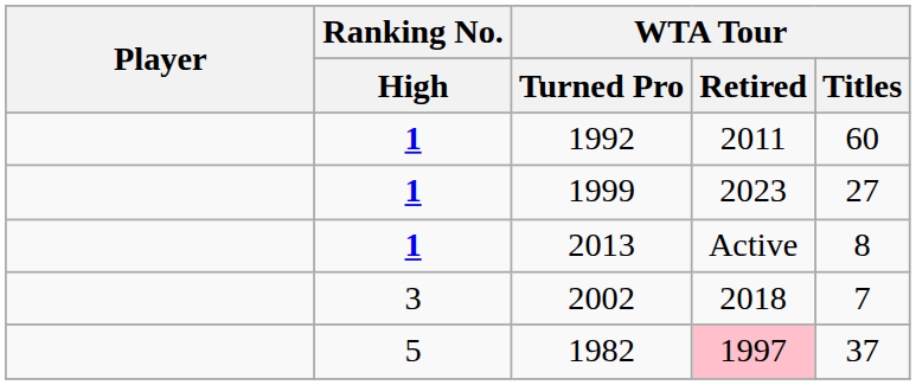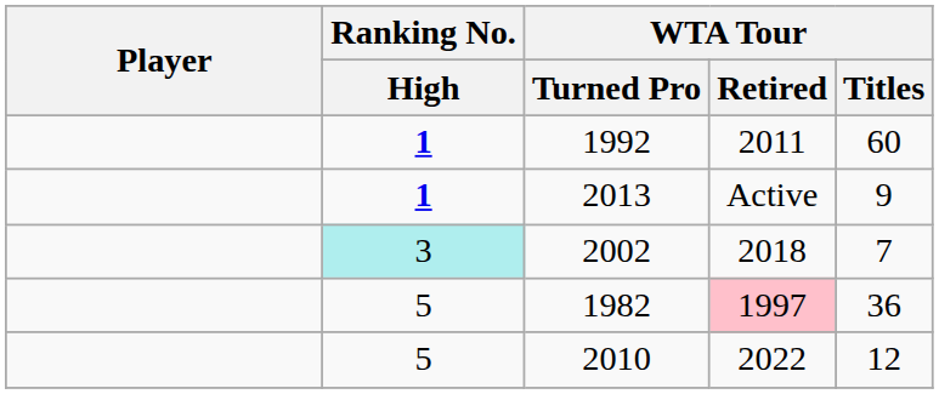 <table class="wikitable sortable nowrap" style="text-align:center">
 <tr>
 <th rowspan="2" width="140">Player</th>
 <th>Ranking No.</th>
 <th colspan="3">WTA Tour</th>
 </tr>
 <tr>
 <th>High</th>
 <th>Turned Pro</th>
 <th>Retired</th>
 <th>Titles</th>
 </tr>
 <tr>
 <td style="text-align:left;"></td>
 <td><a href='#'><strong>1</strong></a></td>
 <td>1992</td>
 <td>2011</td>
 <td>60</td>
 </tr>
 <tr>
-<td style="text-align:left;"></td>
-<td><a href='#'><strong>1</strong></a></td>
-<td>1999</td>
-<td>2023</td>
-<td>27</td>
-</tr>
-<tr>
 <td style="text-align:left;"><strong></strong></td>
 <td><a href='#'><strong>1</strong></a></td>
 <td>2013</td>
 <td>Active</td>
-<td>8</td>
+<td>9</td>
 </tr>
 <tr>
 <td style="text-align:left;"></td>
-<td>3</td>
+<td style="background: paleturquoise;">3</td>
 <td>2002</td>
 <td>2018</td>
 <td>7</td>
 </tr>
 <tr>
 <td style="text-align:left;"></td>
 <td>5</td>
 <td>1982</td>
 <td style="background: pink;">1997</td>
-<td>37</td>
+<td>36</td>
+</tr>
+<tr>
+<td style="text-align:left;"></td>
+<td>5</td>
+<td>2010</td>
+<td>2022</td>
+<td>12</td>
 </tr>
 </table>
